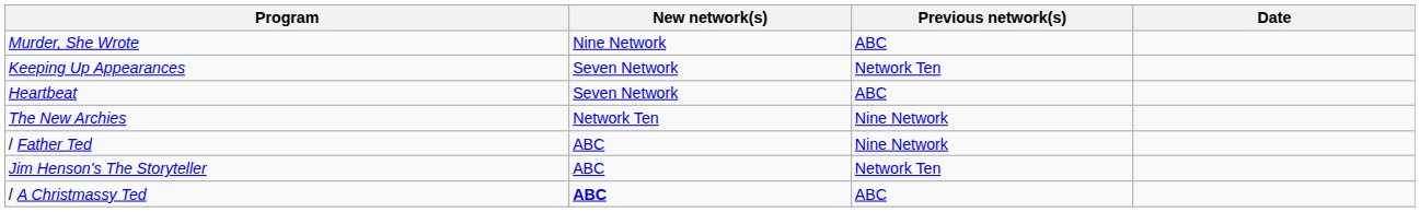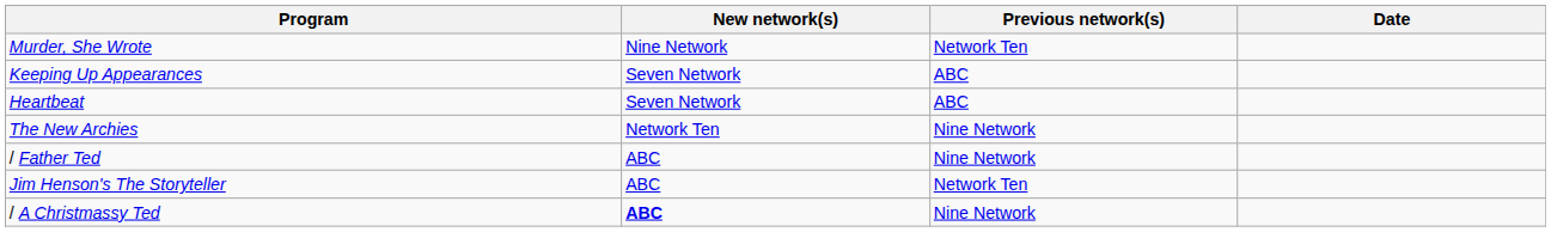 <table class="wikitable sortable" width="100%" style="font-size:87%;">
 <tr bgcolor="#efefef">
 <th width=40%>Program</th>
 <th width=20%>New network(s)</th>
 <th width=20%>Previous network(s)</th>
 <th width=20%>Date</th>
 </tr>
 <tr>
 <td> <em><a href='#'>Murder, She Wrote</a></em></td>
 <td><a href='#'>Nine Network</a></td>
-<td><a href='#'>ABC</a></td>
+<td><a href='#'>Network Ten</a></td>
 <td></td>
 </tr>
 <tr>
 <td> <em><a href='#'>Keeping Up Appearances</a></em></td>
 <td><a href='#'>Seven Network</a></td>
-<td><a href='#'>Network Ten</a></td>
+<td><a href='#'>ABC</a></td>
 <td></td>
 </tr>
 <tr>
 <td> <em><a href='#'>Heartbeat</a></em></td>
 <td><a href='#'>Seven Network</a></td>
 <td><a href='#'>ABC</a></td>
 <td></td>
 </tr>
 <tr>
 <td> <em><a href='#'>The New Archies</a></em></td>
 <td><a href='#'>Network Ten</a></td>
 <td><a href='#'>Nine Network</a></td>
 <td></td>
 </tr>
 <tr>
 <td>/ <em><a href='#'>Father Ted</a></em></td>
 <td><a href='#'>ABC</a></td>
 <td><a href='#'>Nine Network</a></td>
 <td></td>
 </tr>
 <tr>
 <td> <em><a href='#'>Jim Henson's The Storyteller</a></em></td>
 <td><a href='#'>ABC</a></td>
 <td><a href='#'>Network Ten</a></td>
 <td></td>
 </tr>
 <tr>
 <td>/ <em><a href='#'>A Christmassy Ted</a></em></td>
 <td><strong><a href='#'>ABC</a></strong></td>
-<td><a href='#'>ABC</a></td>
+<td><a href='#'>Nine Network</a></td>
 <td></td>
 </tr>
 </table>
